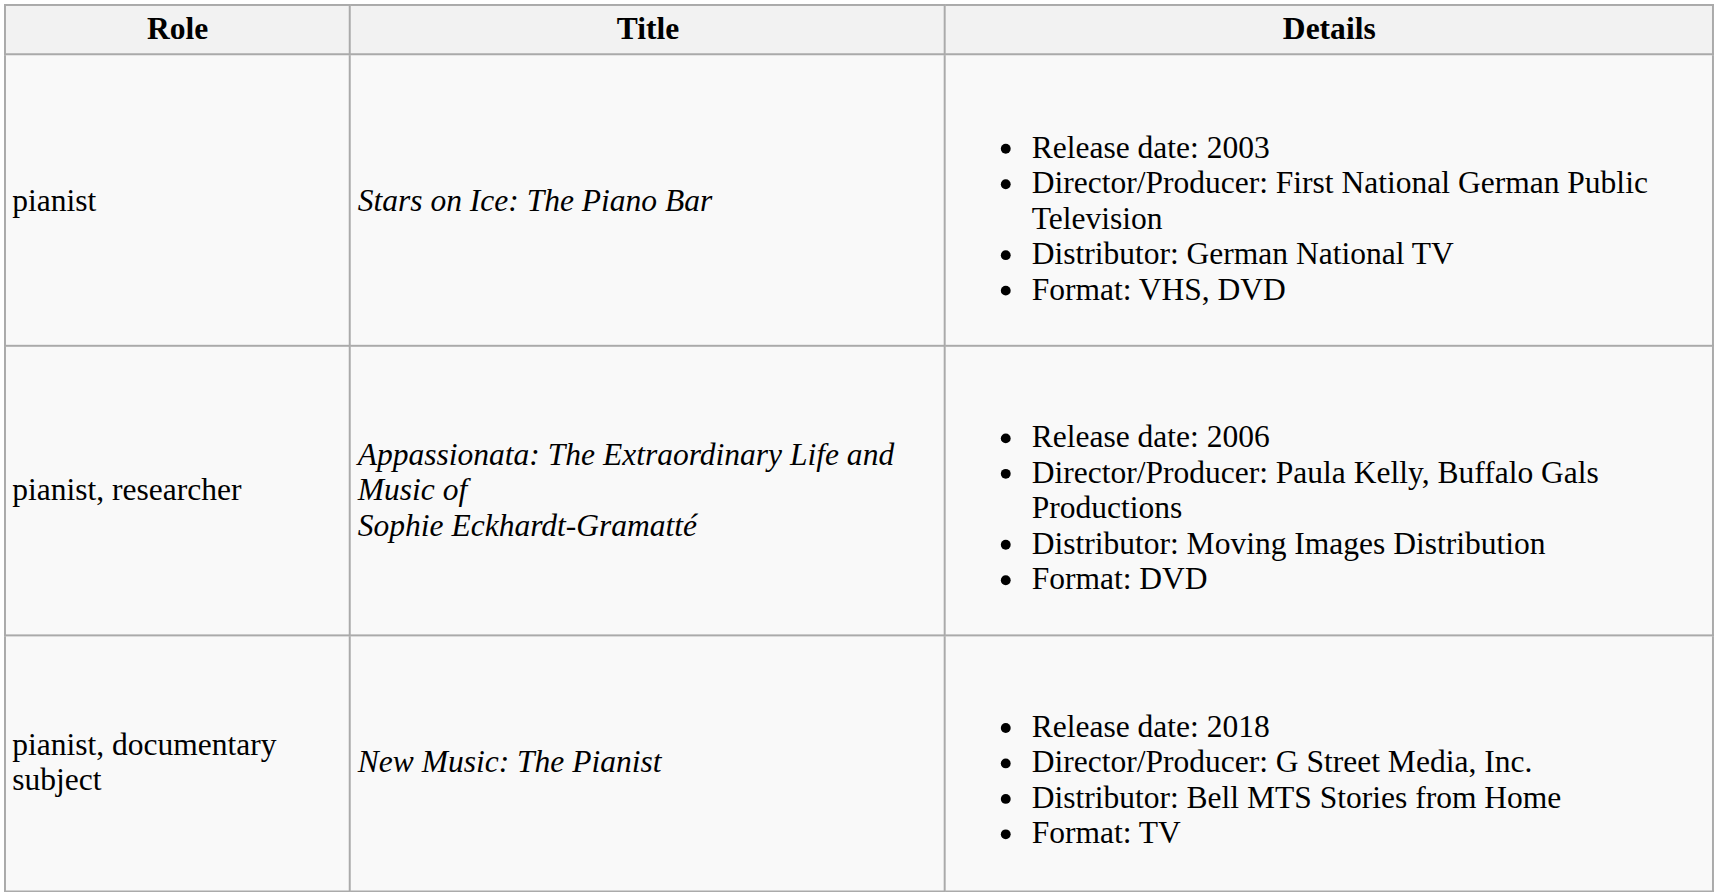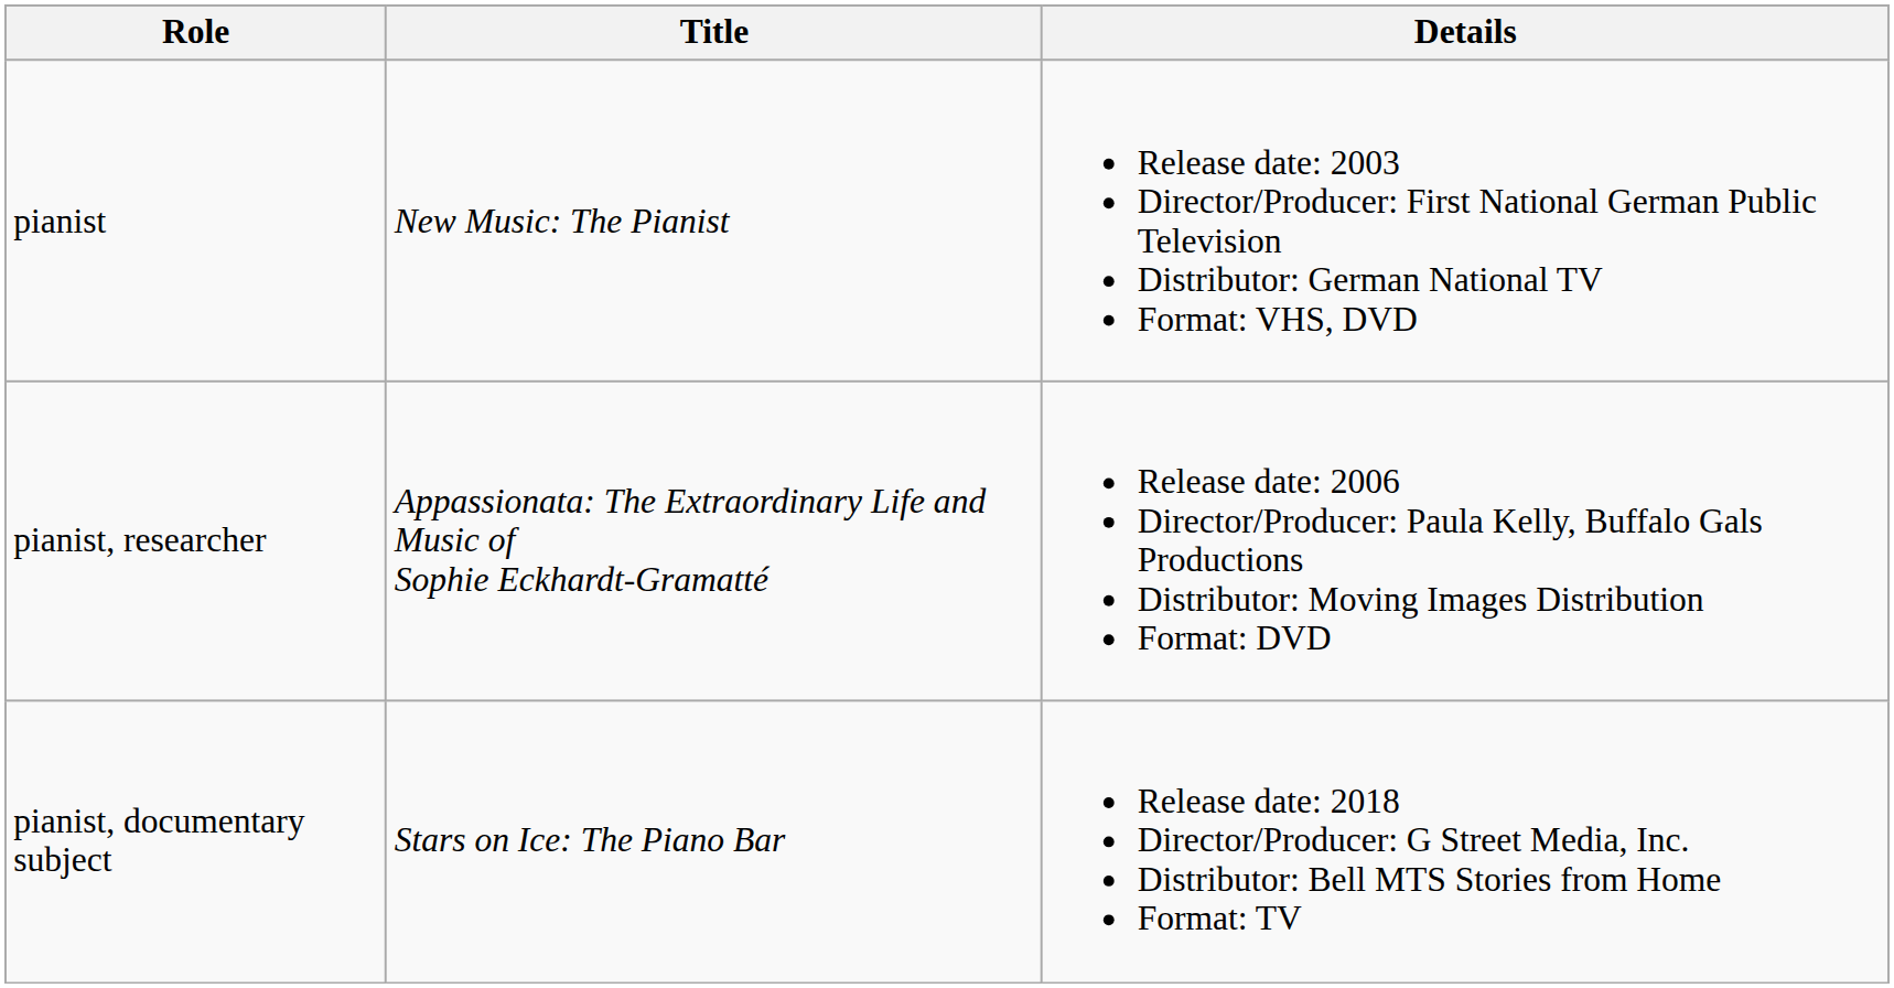 <table class="wikitable">
 <tr>
 <th>Role</th>
 <th>Title</th>
 <th>Details</th>
 </tr>
 <tr>
 <td>pianist</td>
-<td><em>Stars on Ice: The Piano Bar</em></td>
+<td><em>New Music: The Pianist</em></td>
 <td><br><ul><li>Release date: 2003</li><li>Director/Producer: First National German Public Television</li><li>Distributor: German National TV</li><li>Format: VHS, DVD</li></ul></td>
 </tr>
 <tr>
 <td>pianist, researcher</td>
 <td><em>Appassionata: The Extraordinary Life and Music of</em><br><em>Sophie Eckhardt-Gramatté</em></td>
 <td><br><ul><li>Release date: 2006</li><li>Director/Producer: Paula Kelly, Buffalo Gals Productions</li><li>Distributor: Moving Images Distribution</li><li>Format: DVD</li></ul></td>
 </tr>
 <tr>
 <td>pianist, documentary subject</td>
-<td><em>New Music: The Pianist</em></td>
+<td><em>Stars on Ice: The Piano Bar</em></td>
 <td><br><ul><li>Release date: 2018</li><li>Director/Producer: G Street Media, Inc.</li><li>Distributor: Bell MTS Stories from Home</li><li>Format: TV</li></ul></td>
 </tr>
 </table>
